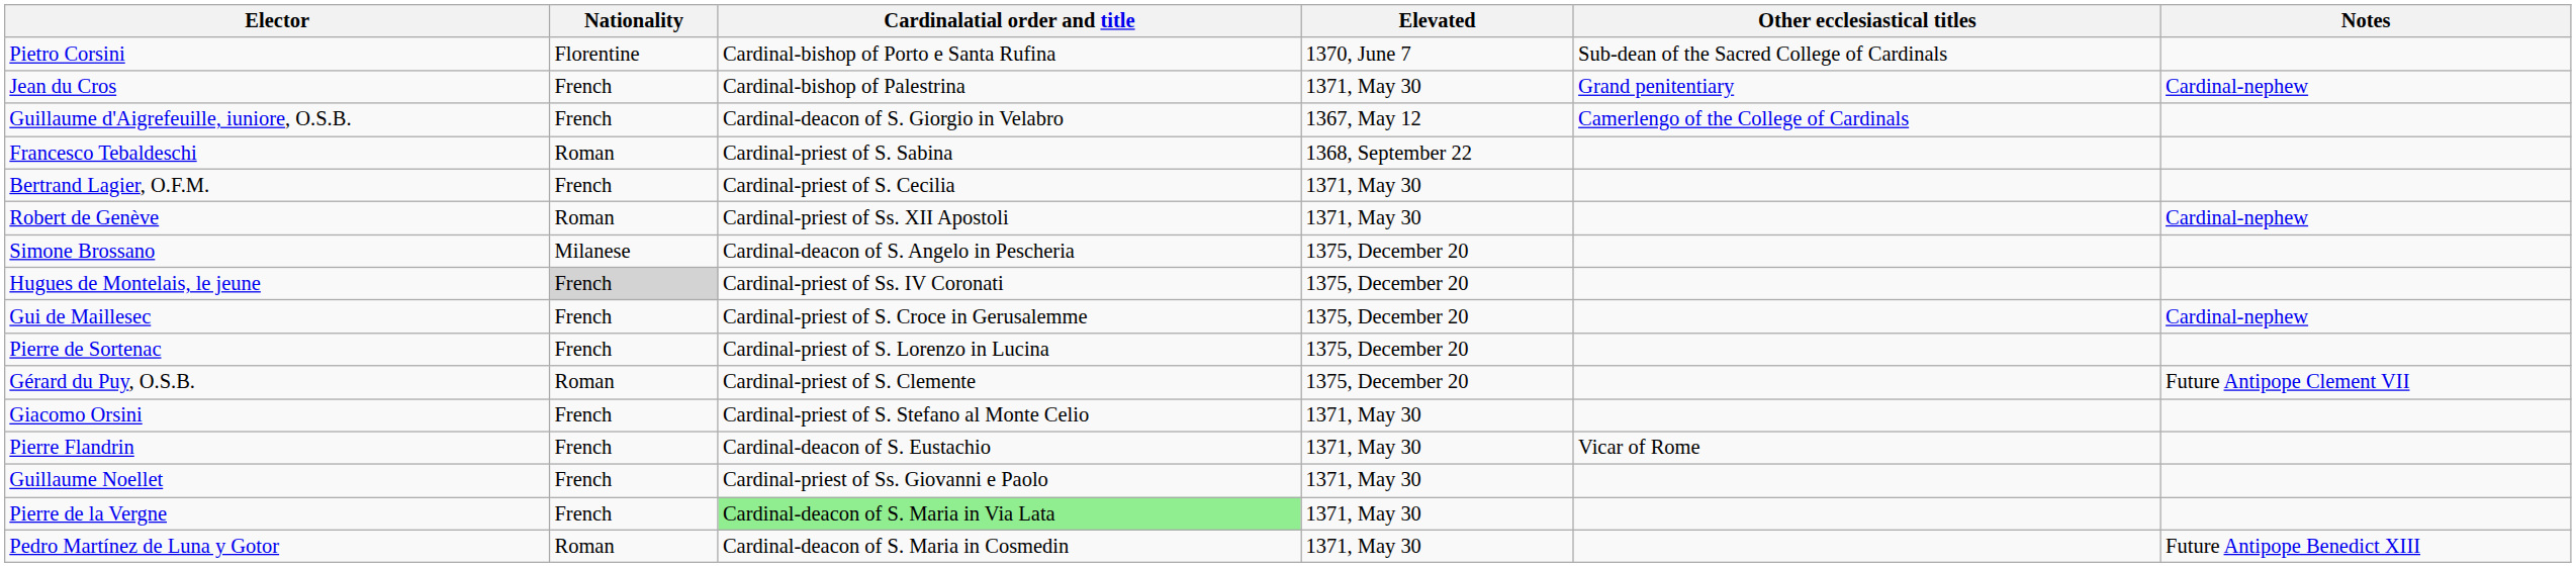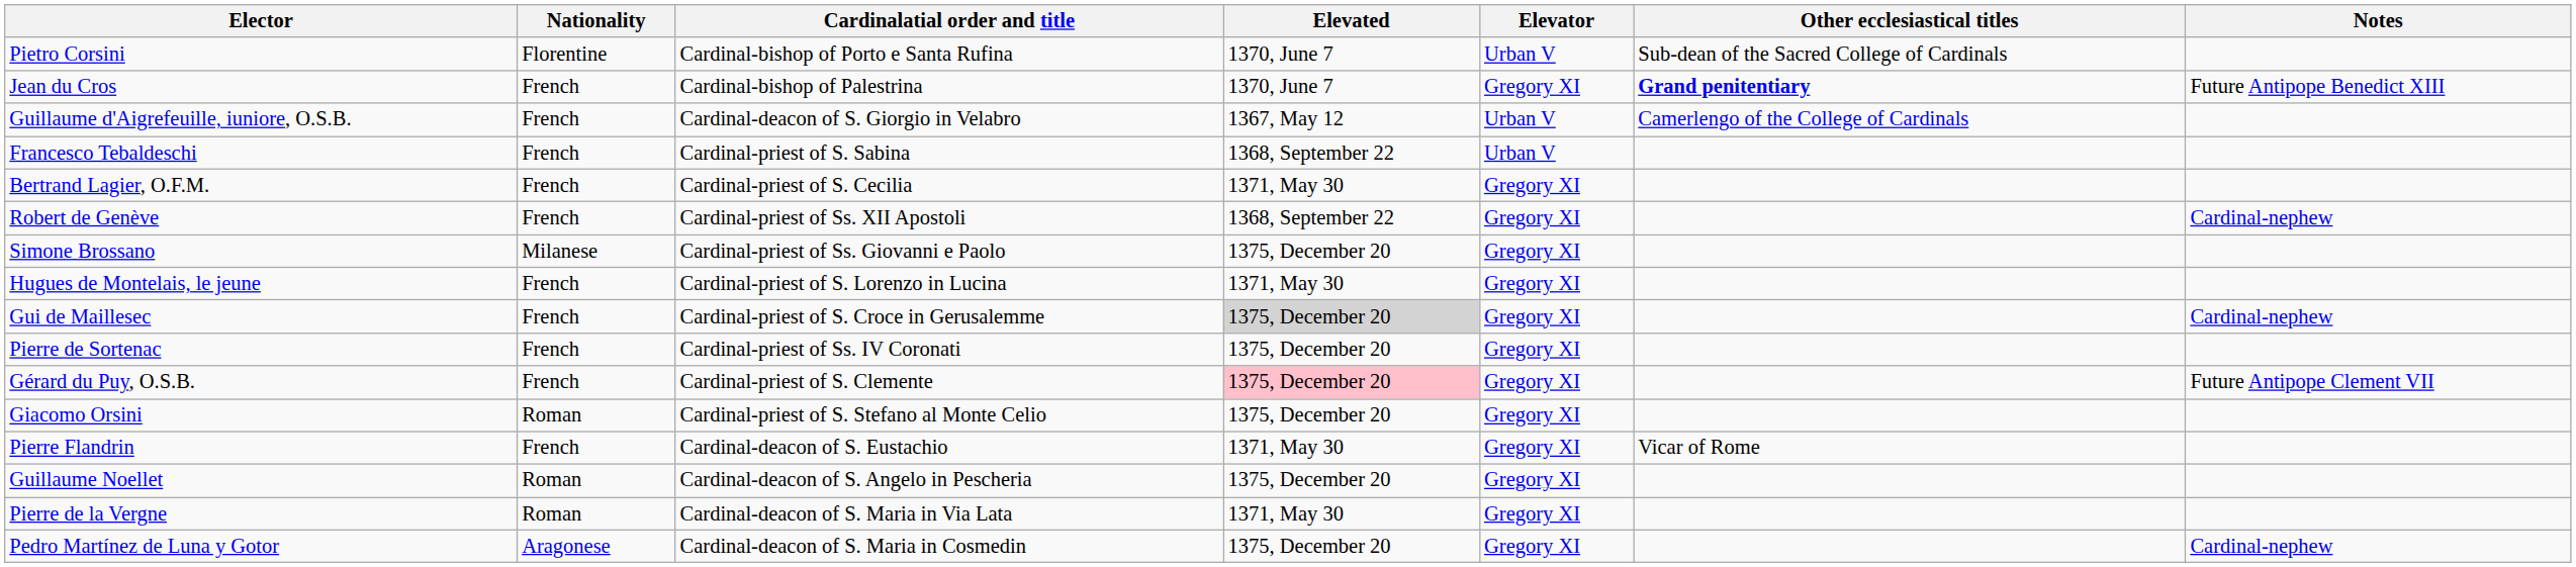 <table class="wikitable sortable collapsible" style="width:100%">
 <tr>
 <th width="*">Elector</th>
 <th width="*">Nationality</th>
 <th width="*">Cardinalatial order and <a href='#'>title</a></th>
 <th width="*">Elevated</th>
+<th width="*">Elevator</th>
 <th width="*">Other ecclesiastical titles</th>
 <th width="*">Notes</th>
 </tr>
 <tr valign="top">
 <td><a href='#'>Pietro Corsini</a></td>
 <td>Florentine</td>
 <td>Cardinal-bishop of Porto e Santa Rufina</td>
 <td>1370, June 7</td>
+<td><a href='#'>Urban V</a></td>
 <td>Sub-dean of the Sacred College of Cardinals</td>
 <td></td>
 </tr>
 <tr>
 <td><a href='#'>Jean du Cros</a></td>
 <td>French</td>
 <td>Cardinal-bishop of Palestrina</td>
-<td>1371, May 30</td>
-<td><a href='#'>Grand penitentiary</a></td>
-<td><a href='#'>Cardinal-nephew</a></td>
+<td>1370, June 7</td>
+<td><a href='#'>Gregory XI</a></td>
+<td><strong><a href='#'>Grand penitentiary</a></strong></td>
+<td>Future <a href='#'>Antipope Benedict XIII</a></td>
 </tr>
 <tr>
 <td><a href='#'>Guillaume d'Aigrefeuille, iuniore</a>, O.S.B.</td>
 <td>French</td>
 <td>Cardinal-deacon of S. Giorgio in Velabro</td>
 <td>1367, May 12</td>
+<td><a href='#'>Urban V</a></td>
 <td><a href='#'>Camerlengo of the College of Cardinals</a></td>
 <td></td>
 </tr>
 <tr>
 <td><a href='#'>Francesco Tebaldeschi</a></td>
-<td>Roman</td>
+<td>French</td>
 <td>Cardinal-priest of S. Sabina</td>
 <td>1368, September 22</td>
+<td><a href='#'>Urban V</a></td>
 <td></td>
 <td></td>
 </tr>
 <tr>
 <td><a href='#'>Bertrand Lagier</a>, O.F.M.</td>
 <td>French</td>
 <td>Cardinal-priest of S. Cecilia</td>
 <td>1371, May 30</td>
+<td><a href='#'>Gregory XI</a></td>
 <td></td>
 <td></td>
 </tr>
 <tr>
 <td><a href='#'>Robert de Genève</a></td>
-<td>Roman</td>
+<td>French</td>
 <td>Cardinal-priest of Ss. XII Apostoli</td>
-<td>1371, May 30</td>
+<td>1368, September 22</td>
+<td><a href='#'>Gregory XI</a></td>
 <td></td>
 <td><a href='#'>Cardinal-nephew</a></td>
 </tr>
 <tr>
 <td><a href='#'>Simone Brossano</a></td>
 <td>Milanese</td>
-<td>Cardinal-deacon of S. Angelo in Pescheria</td>
+<td>Cardinal-priest of Ss. Giovanni e Paolo</td>
 <td>1375, December 20</td>
+<td><a href='#'>Gregory XI</a></td>
 <td></td>
 <td></td>
 </tr>
 <tr>
 <td><a href='#'>Hugues de Montelais, le jeune</a></td>
-<td style="background: lightgrey;">French</td>
-<td>Cardinal-priest of Ss. IV Coronati</td>
-<td>1375, December 20</td>
+<td>French</td>
+<td>Cardinal-priest of S. Lorenzo in Lucina</td>
+<td>1371, May 30</td>
+<td><a href='#'>Gregory XI</a></td>
 <td></td>
 <td></td>
 </tr>
 <tr>
 <td><a href='#'>Gui de Maillesec</a></td>
 <td>French</td>
 <td>Cardinal-priest of S. Croce in Gerusalemme</td>
-<td>1375, December 20</td>
+<td style="background: lightgrey;">1375, December 20</td>
+<td><a href='#'>Gregory XI</a></td>
 <td></td>
 <td><a href='#'>Cardinal-nephew</a></td>
 </tr>
 <tr>
 <td><a href='#'>Pierre de Sortenac</a></td>
 <td>French</td>
-<td>Cardinal-priest of S. Lorenzo in Lucina</td>
+<td>Cardinal-priest of Ss. IV Coronati</td>
 <td>1375, December 20</td>
+<td><a href='#'>Gregory XI</a></td>
 <td></td>
 <td></td>
 </tr>
 <tr>
 <td><a href='#'>Gérard du Puy</a>, O.S.B.</td>
-<td>Roman</td>
+<td>French</td>
 <td>Cardinal-priest of S. Clemente</td>
-<td>1375, December 20</td>
+<td style="background: pink;">1375, December 20</td>
+<td><a href='#'>Gregory XI</a></td>
 <td></td>
 <td>Future <a href='#'>Antipope Clement VII</a></td>
 </tr>
 <tr>
 <td><a href='#'>Giacomo Orsini</a></td>
-<td>French</td>
+<td>Roman</td>
 <td>Cardinal-priest of S. Stefano al Monte Celio</td>
-<td>1371, May 30</td>
+<td>1375, December 20</td>
+<td><a href='#'>Gregory XI</a></td>
 <td></td>
 <td></td>
 </tr>
 <tr>
 <td><a href='#'>Pierre Flandrin</a></td>
 <td>French</td>
 <td>Cardinal-deacon of S. Eustachio</td>
 <td>1371, May 30</td>
+<td><a href='#'>Gregory XI</a></td>
 <td>Vicar of Rome</td>
 <td></td>
 </tr>
 <tr>
 <td><a href='#'>Guillaume Noellet</a></td>
-<td>French</td>
-<td>Cardinal-priest of Ss. Giovanni e Paolo</td>
-<td>1371, May 30</td>
+<td>Roman</td>
+<td>Cardinal-deacon of S. Angelo in Pescheria</td>
+<td>1375, December 20</td>
+<td><a href='#'>Gregory XI</a></td>
 <td></td>
 <td></td>
 </tr>
 <tr>
 <td><a href='#'>Pierre de la Vergne</a></td>
-<td>French</td>
-<td style="background: lightgreen;">Cardinal-deacon of S. Maria in Via Lata</td>
+<td>Roman</td>
+<td>Cardinal-deacon of S. Maria in Via Lata</td>
 <td>1371, May 30</td>
+<td><a href='#'>Gregory XI</a></td>
 <td></td>
 <td></td>
 </tr>
 <tr>
 <td><a href='#'>Pedro Martínez de Luna y Gotor</a></td>
-<td>Roman</td>
+<td><a href='#'>Aragonese</a></td>
 <td>Cardinal-deacon of S. Maria in Cosmedin</td>
-<td>1371, May 30</td>
+<td>1375, December 20</td>
+<td><a href='#'>Gregory XI</a></td>
 <td></td>
-<td>Future <a href='#'>Antipope Benedict XIII</a></td>
+<td><a href='#'>Cardinal-nephew</a></td>
 </tr>
 </table>
